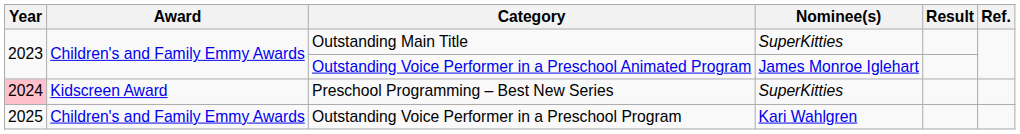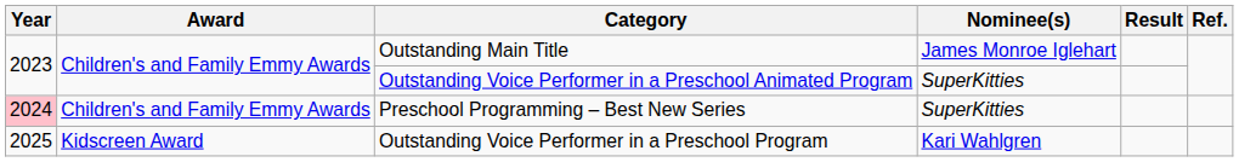 <table class="wikitable">
 <tr>
 <th>Year</th>
 <th>Award</th>
 <th>Category</th>
 <th>Nominee(s)</th>
 <th>Result</th>
 <th>Ref.</th>
 </tr>
 <tr>
 <td rowspan="2">2023</td>
 <td rowspan="2"><a href='#'>Children's and Family Emmy Awards</a></td>
 <td>Outstanding Main Title</td>
-<td><em>SuperKitties</em></td>
+<td><a href='#'>James Monroe Iglehart</a></td>
 <td></td>
 <td rowspan="2" style="text-align:center;"></td>
 </tr>
 <tr>
 <td><a href='#'>Outstanding Voice Performer in a Preschool Animated Program</a></td>
-<td><a href='#'>James Monroe Iglehart</a></td>
+<td><em>SuperKitties</em></td>
 <td></td>
 </tr>
 <tr>
 <td style="background: pink;">2024</td>
-<td><a href='#'>Kidscreen Award</a></td>
+<td><a href='#'>Children's and Family Emmy Awards</a></td>
 <td>Preschool Programming – Best New Series</td>
 <td><em>SuperKitties</em></td>
 <td></td>
 <td style="text-align:center;"></td>
 </tr>
 <tr>
 <td>2025</td>
-<td><a href='#'>Children's and Family Emmy Awards</a></td>
+<td><a href='#'>Kidscreen Award</a></td>
 <td>Outstanding Voice Performer in a Preschool Program</td>
 <td><a href='#'>Kari Wahlgren</a></td>
 <td></td>
 <td style="text-align:center;"></td>
 </tr>
 </table>
